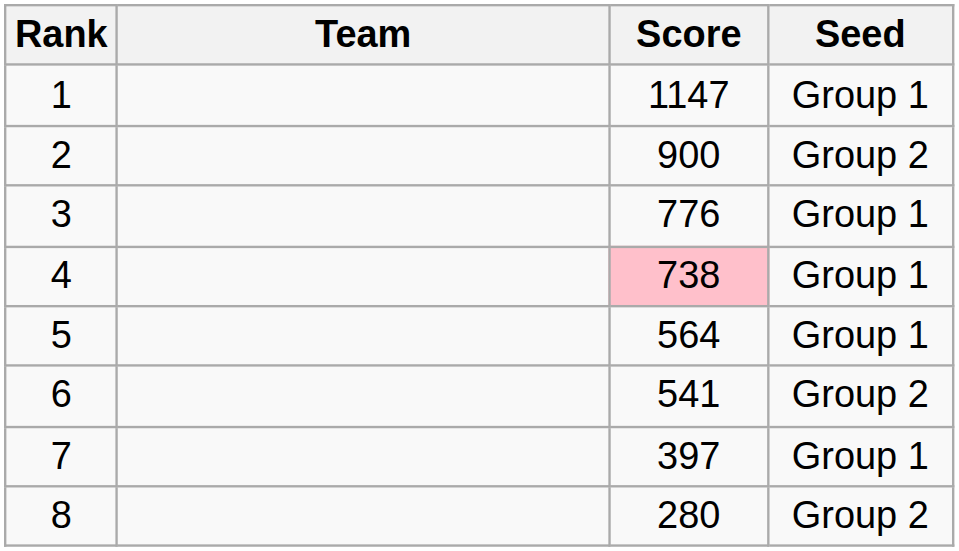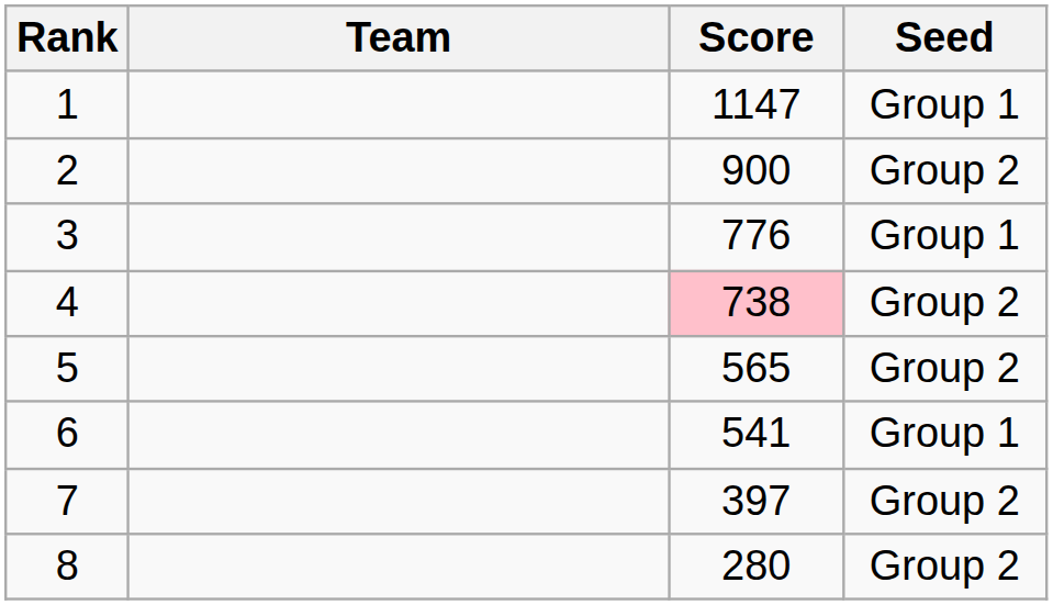 <table class=wikitable style="text-align:center">
 <tr>
 <th width=40>Rank</th>
 <th width=200>Team</th>
 <th width=60>Score</th>
 <th width=70>Seed</th>
 </tr>
 <tr>
 <td>1</td>
 <td align=left></td>
 <td>1147</td>
 <td>Group 1</td>
 </tr>
 <tr>
 <td>2</td>
 <td align=left></td>
 <td>900</td>
 <td>Group 2</td>
 </tr>
 <tr>
 <td>3</td>
 <td align=left></td>
 <td>776</td>
 <td>Group 1</td>
 </tr>
 <tr>
 <td>4</td>
 <td align=left></td>
 <td style="background: pink;">738</td>
-<td>Group 1</td>
+<td>Group 2</td>
 </tr>
 <tr>
 <td>5</td>
 <td align=left></td>
-<td>564</td>
-<td>Group 1</td>
+<td>565</td>
+<td>Group 2</td>
 </tr>
 <tr>
 <td>6</td>
 <td align=left></td>
 <td>541</td>
-<td>Group 2</td>
+<td>Group 1</td>
 </tr>
 <tr>
 <td>7</td>
 <td align=left></td>
 <td>397</td>
-<td>Group 1</td>
+<td>Group 2</td>
 </tr>
 <tr>
 <td>8</td>
 <td align=left></td>
 <td>280</td>
 <td>Group 2</td>
 </tr>
 </table>
